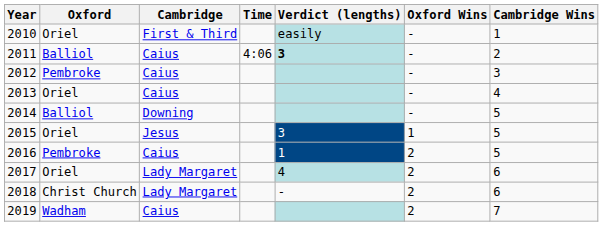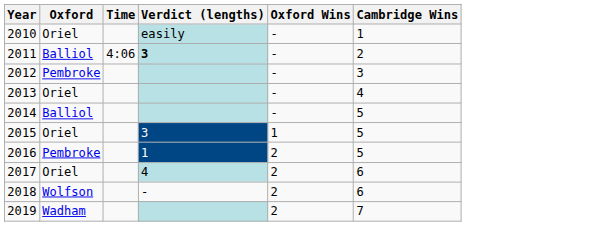 <table class="wikitable collapsible collapsed" style="border-collapse: collapse;">
 <tr>
 <th>Year</th>
 <th>Oxford</th>
-<th>Cambridge</th>
 <th>Time</th>
 <th>Verdict (lengths)</th>
 <th>Oxford Wins</th>
 <th>Cambridge Wins</th>
 </tr>
 <tr>
 <td>2010</td>
 <td>Oriel</td>
-<td><a href='#'>First & Third</a></td>
 <td></td>
 <td style="background:#B7E1E4; color:#000;">easily</td>
 <td>-</td>
 <td>1</td>
 </tr>
 <tr>
 <td>2011</td>
 <td><a href='#'>Balliol</a></td>
-<td><a href='#'>Caius</a></td>
 <td>4:06</td>
 <td style="background:#B7E1E4; color:#000;"><strong>3</strong></td>
 <td>-</td>
 <td>2</td>
 </tr>
 <tr>
 <td>2012</td>
 <td><a href='#'>Pembroke</a></td>
-<td><a href='#'>Caius</a></td>
 <td></td>
 <td style="background:#B7E1E4; color:#000;"></td>
 <td>-</td>
 <td>3</td>
 </tr>
 <tr>
 <td>2013</td>
 <td>Oriel</td>
-<td><a href='#'>Caius</a></td>
 <td></td>
 <td style="background:#B7E1E4; color:#000;"></td>
 <td>-</td>
 <td>4</td>
 </tr>
 <tr>
 <td>2014</td>
 <td><a href='#'>Balliol</a></td>
-<td><a href='#'>Downing</a></td>
 <td></td>
 <td style="background:#B7E1E4; color:#000;"></td>
 <td>-</td>
 <td>5</td>
 </tr>
 <tr>
 <td>2015</td>
 <td>Oriel</td>
-<td><a href='#'>Jesus</a></td>
 <td></td>
 <td style="background:#004685; color:#FFF;">3</td>
 <td>1</td>
 <td>5</td>
 </tr>
 <tr>
 <td>2016</td>
 <td><a href='#'>Pembroke</a></td>
-<td><a href='#'>Caius</a></td>
 <td></td>
 <td style="background:#004685; color:#FFF;">1</td>
 <td>2</td>
 <td>5</td>
 </tr>
 <tr>
 <td>2017</td>
 <td>Oriel</td>
-<td><a href='#'>Lady Margaret</a></td>
 <td></td>
 <td style="background:#B7E1E4; color:#000;">4</td>
 <td>2</td>
 <td>6</td>
 </tr>
 <tr>
 <td>2018</td>
-<td>Christ Church</td>
-<td><a href='#'>Lady Margaret</a></td>
+<td><a href='#'>Wolfson</a></td>
 <td></td>
 <td>-</td>
 <td>2</td>
 <td>6</td>
 </tr>
 <tr>
 <td>2019</td>
 <td><a href='#'>Wadham</a></td>
-<td><a href='#'>Caius</a></td>
 <td></td>
 <td style="background:#B7E1E4; color:#000;"></td>
 <td>2</td>
 <td>7</td>
 </tr>
 </table>
